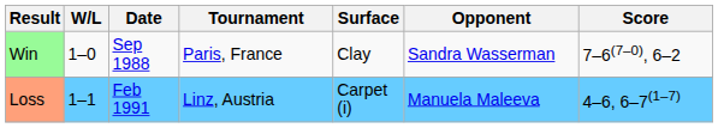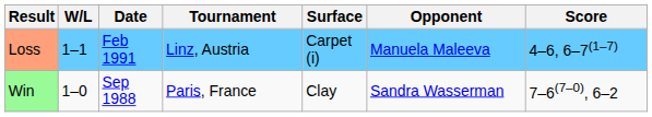 <table class="sortable wikitable">
 <tr>
 <th style="width:40px">Result</th>
 <th style="width:35px" class="unsortable">W/L</th>
 <th style="width:60px">Date</th>
 <th style="width:140px">Tournament</th>
 <th style="width:60px">Surface</th>
 <th style="width:160px">Opponent</th>
 <th style="width:120px" class="unsortable">Score</th>
 </tr>
+<tr style="background:#6cf;">
+<td style="background:#ffa07a;">Loss</td>
+<td>1–1</td>
+<td><a href='#'>Feb 1991</a></td>
+<td><a href='#'>Linz</a>, Austria</td>
+<td>Carpet (i)</td>
+<td> <a href='#'>Manuela Maleeva</a></td>
+<td>4–6, 6–7<sup>(1–7)</sup></td>
+</tr>
 <tr>
 <td style="background:#98fb98;">Win</td>
 <td>1–0</td>
 <td><a href='#'>Sep 1988</a></td>
 <td><a href='#'>Paris</a>, France</td>
 <td>Clay</td>
 <td> <a href='#'>Sandra Wasserman</a></td>
 <td>7–6<sup>(7–0)</sup>, 6–2</td>
 </tr>
-<tr style="background:#6cf;">
-<td style="background:#ffa07a;">Loss</td>
-<td>1–1</td>
-<td><a href='#'>Feb 1991</a></td>
-<td><a href='#'>Linz</a>, Austria</td>
-<td>Carpet (i)</td>
-<td> <a href='#'>Manuela Maleeva</a></td>
-<td>4–6, 6–7<sup>(1–7)</sup></td>
-</tr>
 </table>
